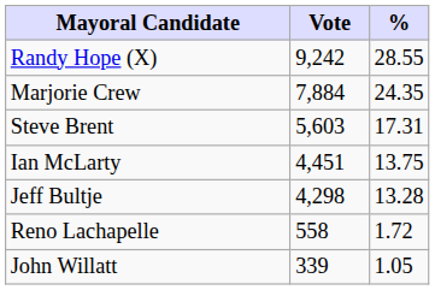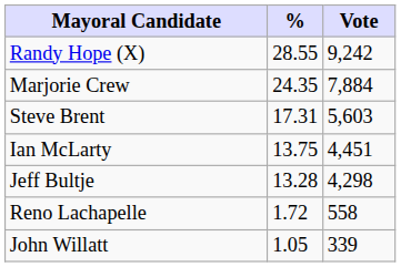 <table class="wikitable">
 <tr>
 <th style="background:#ddf; width:200px;">Mayoral Candidate</th>
+<th style="background:#ddf; width:30px;">%</th>
 <th style="background:#ddf; width:50px;">Vote</th>
-<th style="background:#ddf; width:30px;">%</th>
 </tr>
 <tr>
 <td><a href='#'>Randy Hope</a> (X)</td>
+<td>28.55</td>
 <td>9,242</td>
-<td>28.55</td>
 </tr>
 <tr>
 <td>Marjorie Crew</td>
+<td>24.35</td>
 <td>7,884</td>
-<td>24.35</td>
 </tr>
 <tr>
 <td>Steve Brent</td>
+<td>17.31</td>
 <td>5,603</td>
-<td>17.31</td>
 </tr>
 <tr>
 <td>Ian McLarty</td>
+<td>13.75</td>
 <td>4,451</td>
-<td>13.75</td>
 </tr>
 <tr>
 <td>Jeff Bultje</td>
+<td>13.28</td>
 <td>4,298</td>
-<td>13.28</td>
 </tr>
 <tr>
 <td>Reno Lachapelle</td>
+<td>1.72</td>
 <td>558</td>
-<td>1.72</td>
 </tr>
 <tr>
 <td>John Willatt</td>
+<td>1.05</td>
 <td>339</td>
-<td>1.05</td>
 </tr>
 </table>
